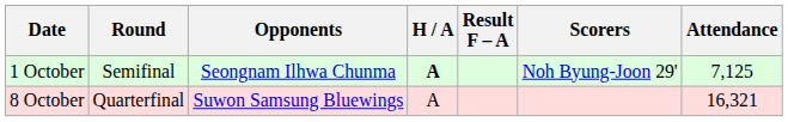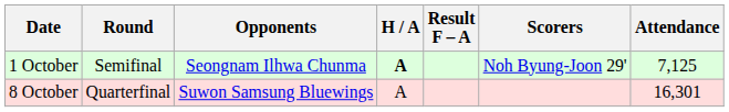 <table class="wikitable" style="text-align:center">
 <tr>
 <th>Date</th>
 <th>Round</th>
 <th>Opponents</th>
 <th>H / A</th>
 <th>Result<br>F – A</th>
 <th>Scorers</th>
 <th>Attendance</th>
 </tr>
 <tr bgcolor="#ddffdd">
 <td>1 October</td>
 <td>Semifinal</td>
 <td><a href='#'>Seongnam Ilhwa Chunma</a></td>
 <td><strong>A</strong></td>
 <td></td>
 <td><a href='#'>Noh Byung-Joon</a> 29'</td>
 <td>7,125</td>
 </tr>
 <tr bgcolor="#ffdddd">
 <td>8 October</td>
 <td>Quarterfinal</td>
 <td><a href='#'>Suwon Samsung Bluewings</a></td>
 <td>A</td>
 <td></td>
 <td></td>
-<td>16,321</td>
+<td>16,301</td>
 </tr>
 </table>
